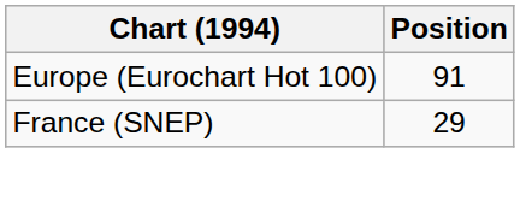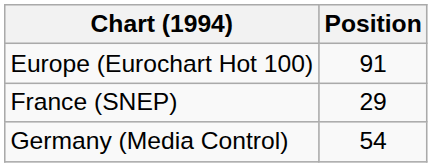 <table class="wikitable sortable">
 <tr>
 <th>Chart (1994)</th>
 <th>Position</th>
 </tr>
 <tr>
 <td>Europe (Eurochart Hot 100)</td>
 <td align="center">91</td>
 </tr>
 <tr>
 <td>France (SNEP)</td>
 <td align="center">29</td>
 </tr>
+<tr>
+<td>Germany (Media Control)</td>
+<td align="center">54</td>
+</tr>
 </table>
